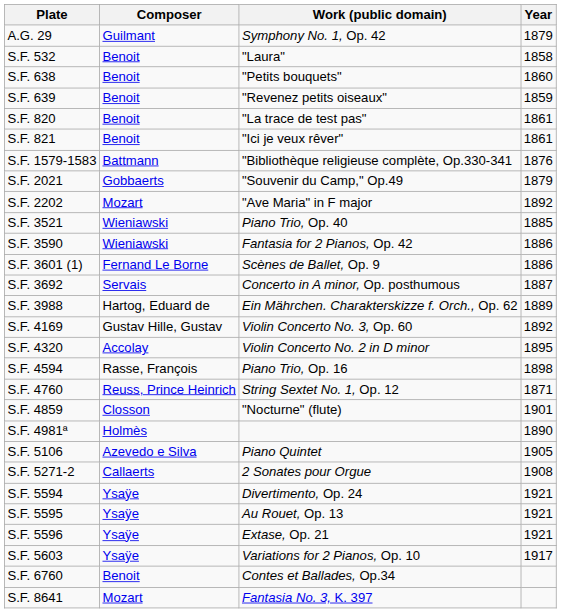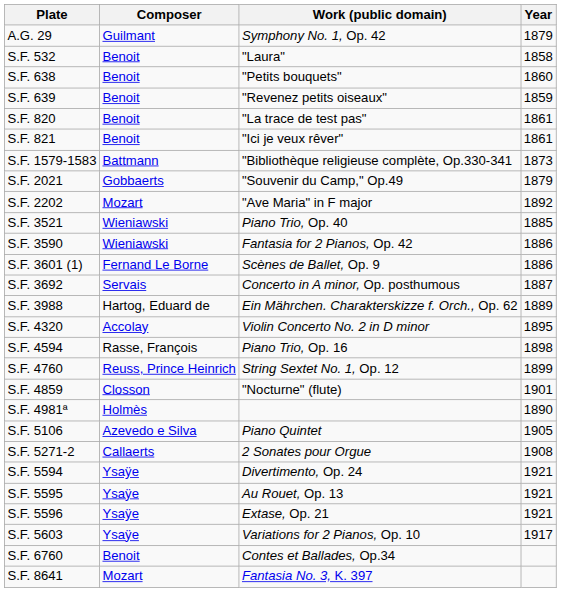 <table style="border:1px solid gray" class="wikitable sortable">
 <tr>
 <th>Plate</th>
 <th>Composer</th>
 <th>Work (public domain)</th>
 <th>Year</th>
 </tr>
 <tr>
 <td>A.G. 29</td>
 <td><a href='#'>Guilmant</a></td>
 <td><em>Symphony No. 1,</em> Op. 42</td>
 <td>1879</td>
 </tr>
 <tr>
 <td>S.F. 532</td>
 <td><a href='#'>Benoit</a></td>
 <td>"Laura"</td>
 <td>1858</td>
 </tr>
 <tr>
 <td>S.F. 638</td>
 <td><a href='#'>Benoit</a></td>
 <td>"Petits bouquets"</td>
 <td>1860</td>
 </tr>
 <tr>
 <td>S.F. 639</td>
 <td><a href='#'>Benoit</a></td>
 <td>"Revenez petits oiseaux"</td>
 <td>1859</td>
 </tr>
 <tr>
 <td>S.F. 820</td>
 <td><a href='#'>Benoit</a></td>
 <td>"La trace de test pas"</td>
 <td>1861</td>
 </tr>
 <tr>
 <td>S.F. 821</td>
 <td><a href='#'>Benoit</a></td>
 <td>"Ici je veux rêver"</td>
 <td>1861</td>
 </tr>
 <tr>
 <td>S.F. 1579-1583</td>
 <td><a href='#'>Battmann</a></td>
 <td>"Bibliothèque religieuse complète, Op.330-341</td>
-<td>1876</td>
+<td>1873</td>
 </tr>
 <tr>
 <td>S.F. 2021</td>
 <td><a href='#'>Gobbaerts</a></td>
 <td>"Souvenir du Camp," Op.49</td>
 <td>1879</td>
 </tr>
 <tr>
 <td>S.F. 2202</td>
 <td><a href='#'>Mozart</a></td>
 <td>"Ave Maria" in F major</td>
 <td>1892</td>
 </tr>
 <tr>
 <td>S.F. 3521</td>
 <td><a href='#'>Wieniawski</a></td>
 <td><em>Piano Trio,</em> Op. 40</td>
 <td>1885</td>
 </tr>
 <tr>
 <td>S.F. 3590</td>
 <td><a href='#'>Wieniawski</a></td>
 <td><em>Fantasia for 2 Pianos,</em> Op. 42</td>
 <td>1886</td>
 </tr>
 <tr>
 <td>S.F. 3601 (1)</td>
 <td><a href='#'>Fernand Le Borne</a></td>
 <td><em>Scènes de Ballet,</em> Op. 9</td>
 <td>1886</td>
 </tr>
 <tr>
 <td>S.F. 3692</td>
 <td><a href='#'>Servais</a></td>
 <td><em>Concerto in A minor,</em> Op. posthumous</td>
 <td>1887</td>
 </tr>
 <tr>
 <td>S.F. 3988</td>
 <td>Hartog, Eduard de</td>
 <td><em>Ein Mährchen. Charakterskizze f. Orch.,</em> Op. 62</td>
 <td>1889</td>
 </tr>
 <tr>
-<td>S.F. 4169</td>
-<td>Gustav Hille, Gustav</td>
-<td><em>Violin Concerto No. 3,</em> Op. 60</td>
-<td>1892</td>
-</tr>
-<tr>
 <td>S.F. 4320</td>
 <td><a href='#'>Accolay</a></td>
 <td><em>Violin Concerto No. 2 in D minor</em></td>
 <td>1895</td>
 </tr>
 <tr>
 <td>S.F. 4594</td>
 <td>Rasse, François</td>
 <td><em>Piano Trio,</em> Op. 16</td>
 <td>1898</td>
 </tr>
 <tr>
 <td>S.F. 4760</td>
 <td><a href='#'>Reuss, Prince Heinrich</a></td>
 <td><em>String Sextet No. 1,</em> Op. 12</td>
-<td>1871</td>
+<td>1899</td>
 </tr>
 <tr>
 <td>S.F. 4859</td>
 <td><a href='#'>Closson</a></td>
 <td>"Nocturne" (flute)</td>
 <td>1901</td>
 </tr>
 <tr>
 <td>S.F. 4981ª</td>
 <td><a href='#'>Holmès</a></td>
 <td><em></em></td>
 <td>1890</td>
 </tr>
 <tr>
 <td>S.F. 5106</td>
 <td><a href='#'>Azevedo e Silva</a></td>
 <td><em>Piano Quintet</em></td>
 <td>1905</td>
 </tr>
 <tr>
 <td>S.F. 5271-2</td>
 <td><a href='#'>Callaerts</a></td>
 <td><em>2 Sonates pour Orgue</em></td>
 <td>1908</td>
 </tr>
 <tr>
 <td>S.F. 5594</td>
 <td><a href='#'>Ysaÿe</a></td>
 <td><em>Divertimento,</em> Op. 24</td>
 <td>1921</td>
 </tr>
 <tr>
 <td>S.F. 5595</td>
 <td><a href='#'>Ysaÿe</a></td>
 <td><em>Au Rouet,</em> Op. 13</td>
 <td>1921</td>
 </tr>
 <tr>
 <td>S.F. 5596</td>
 <td><a href='#'>Ysaÿe</a></td>
 <td><em>Extase,</em> Op. 21</td>
 <td>1921</td>
 </tr>
 <tr>
 <td>S.F. 5603</td>
 <td><a href='#'>Ysaÿe</a></td>
 <td><em>Variations for 2 Pianos,</em> Op. 10</td>
 <td>1917</td>
 </tr>
 <tr>
 <td>S.F. 6760</td>
 <td><a href='#'>Benoit</a></td>
 <td><em>Contes et Ballades,</em> Op.34</td>
 <td></td>
 </tr>
 <tr>
 <td>S.F. 8641</td>
 <td><a href='#'>Mozart</a></td>
 <td><a href='#'><em>Fantasia No. 3,</em> K. 397</a></td>
 <td></td>
 </tr>
 </table>
